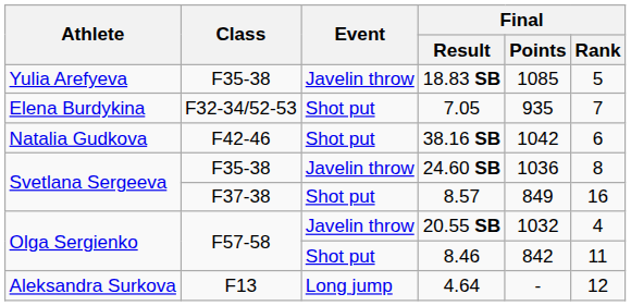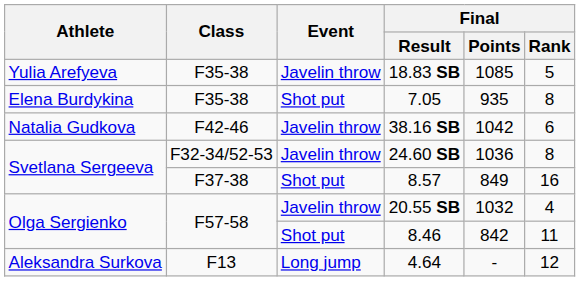 <table class=wikitable style="font-size:90%">
 <tr>
 <th rowspan="2">Athlete</th>
 <th rowspan="2">Class</th>
 <th rowspan="2">Event</th>
 <th colspan="3">Final</th>
 </tr>
 <tr>
 <th>Result</th>
 <th>Points</th>
 <th>Rank</th>
 </tr>
 <tr>
 <td><a href='#'>Yulia Arefyeva</a></td>
 <td style="text-align:center;">F35-38</td>
 <td><a href='#'>Javelin throw</a></td>
 <td style="text-align:center;">18.83 <strong>SB</strong></td>
 <td style="text-align:center;">1085</td>
 <td style="text-align:center;">5</td>
 </tr>
 <tr>
 <td><a href='#'>Elena Burdykina</a></td>
-<td style="text-align:center;">F32-34/52-53</td>
+<td style="text-align:center;">F35-38</td>
 <td><a href='#'>Shot put</a></td>
 <td style="text-align:center;">7.05</td>
 <td style="text-align:center;">935</td>
-<td style="text-align:center;">7</td>
+<td style="text-align:center;">8</td>
 </tr>
 <tr>
 <td><a href='#'>Natalia Gudkova</a></td>
 <td style="text-align:center;">F42-46</td>
-<td><a href='#'>Shot put</a></td>
+<td><a href='#'>Javelin throw</a></td>
 <td style="text-align:center;">38.16 <strong>SB</strong></td>
 <td style="text-align:center;">1042</td>
 <td style="text-align:center;">6</td>
 </tr>
 <tr>
 <td rowspan="2"><a href='#'>Svetlana Sergeeva</a></td>
-<td style="text-align:center;">F35-38</td>
+<td style="text-align:center;">F32-34/52-53</td>
 <td><a href='#'>Javelin throw</a></td>
 <td style="text-align:center;">24.60 <strong>SB</strong></td>
 <td style="text-align:center;">1036</td>
 <td style="text-align:center;">8</td>
 </tr>
 <tr>
 <td style="text-align:center;">F37-38</td>
 <td><a href='#'>Shot put</a></td>
 <td style="text-align:center;">8.57</td>
 <td style="text-align:center;">849</td>
 <td style="text-align:center;">16</td>
 </tr>
 <tr>
 <td rowspan="2"><a href='#'>Olga Sergienko</a></td>
 <td rowspan="2" style="text-align:center;">F57-58</td>
 <td><a href='#'>Javelin throw</a></td>
 <td style="text-align:center;">20.55 <strong>SB</strong></td>
 <td style="text-align:center;">1032</td>
 <td style="text-align:center;">4</td>
 </tr>
 <tr>
 <td><a href='#'>Shot put</a></td>
 <td style="text-align:center;">8.46</td>
 <td style="text-align:center;">842</td>
 <td style="text-align:center;">11</td>
 </tr>
 <tr>
 <td><a href='#'>Aleksandra Surkova</a></td>
 <td style="text-align:center;">F13</td>
 <td><a href='#'>Long jump</a></td>
 <td style="text-align:center;">4.64</td>
 <td style="text-align:center;">-</td>
 <td style="text-align:center;">12</td>
 </tr>
 </table>
